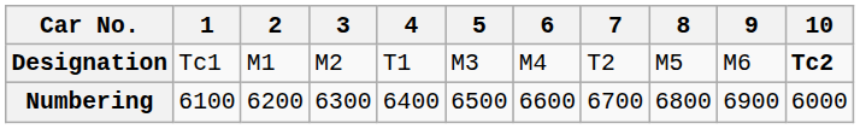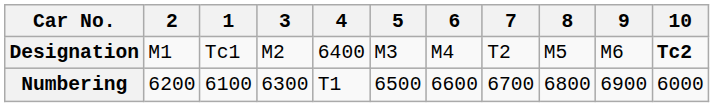 <table class="wikitable">
 <tr>
 <th>Car No.</th>
+<th>2</th>
 <th>1</th>
-<th>2</th>
 <th>3</th>
 <th>4</th>
 <th>5</th>
 <th>6</th>
 <th>7</th>
 <th>8</th>
 <th>9</th>
 <th>10</th>
 </tr>
 <tr>
 <th>Designation</th>
+<td>M1</td>
 <td>Tc1</td>
-<td>M1</td>
 <td>M2</td>
-<td>T1</td>
+<td>6400</td>
 <td>M3</td>
 <td>M4</td>
 <td>T2</td>
 <td>M5</td>
 <td>M6</td>
 <td><strong>Tc2</strong></td>
 </tr>
 <tr>
 <th>Numbering</th>
+<td>6200</td>
 <td>6100</td>
-<td>6200</td>
 <td>6300</td>
-<td>6400</td>
+<td>T1</td>
 <td>6500</td>
 <td>6600</td>
 <td>6700</td>
 <td>6800</td>
 <td>6900</td>
 <td>6000</td>
 </tr>
 </table>
